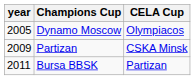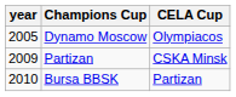 <table class="wikitable">
 <tr>
 <th>year</th>
 <th>Champions Cup</th>
 <th>CELA Cup</th>
 </tr>
 <tr>
 <td>2005</td>
 <td><a href='#'>Dynamo Moscow</a></td>
 <td><a href='#'>Olympiacos</a></td>
 </tr>
 <tr>
 <td>2009</td>
 <td><a href='#'>Partizan</a></td>
 <td><a href='#'>CSKA Minsk</a></td>
 </tr>
 <tr>
-<td>2011</td>
+<td>2010</td>
 <td><a href='#'>Bursa BBSK</a></td>
 <td><a href='#'>Partizan</a></td>
 </tr>
 </table>
